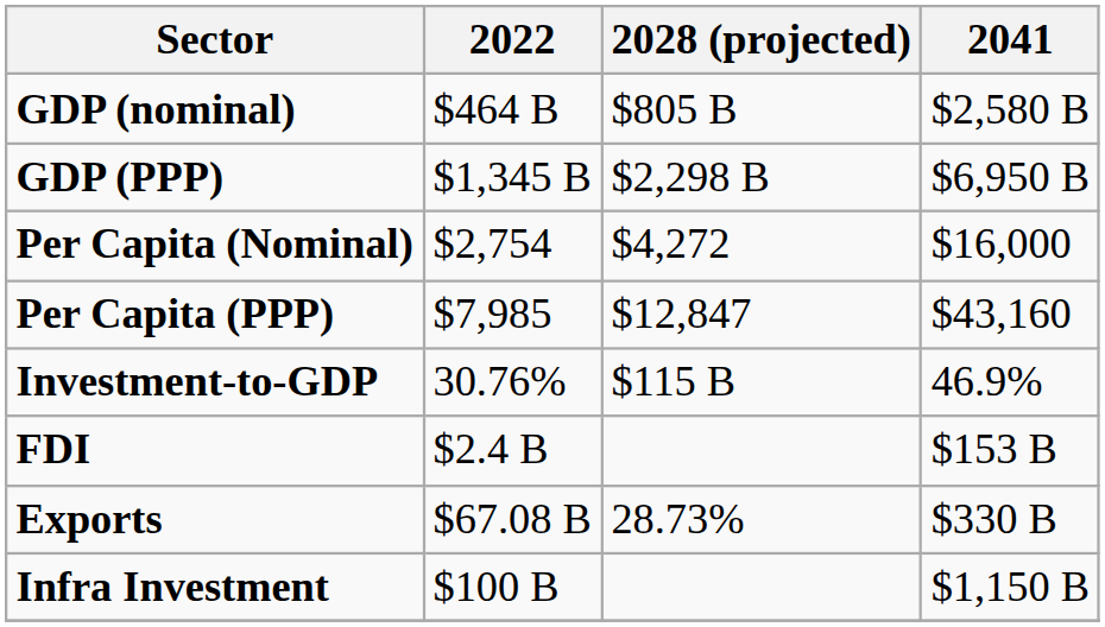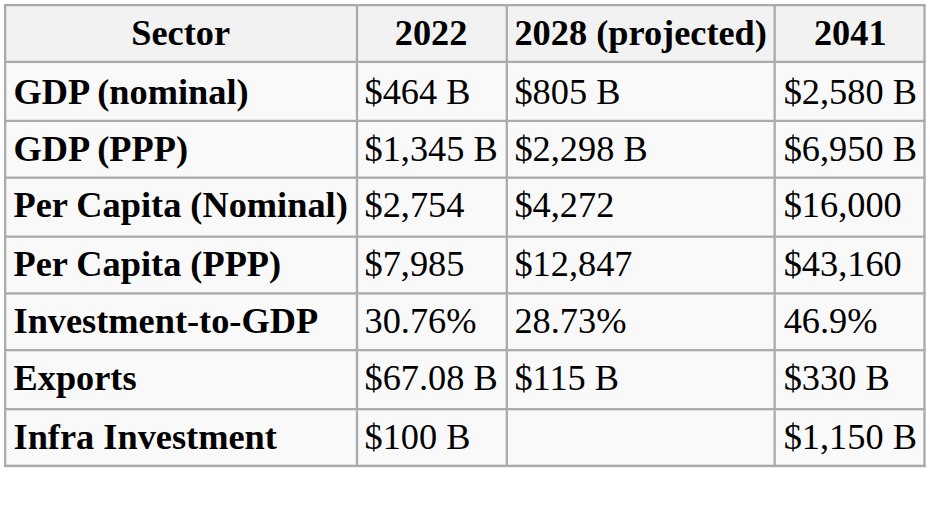 <table class="wikitable">
 <tr>
 <th>Sector</th>
 <th>2022</th>
 <th>2028 (projected)</th>
 <th>2041</th>
 </tr>
 <tr>
 <td><strong>GDP (nominal)</strong></td>
 <td>$464 B</td>
 <td>$805 B</td>
 <td>$2,580 B</td>
 </tr>
 <tr>
 <td><strong>GDP (PPP)</strong></td>
 <td>$1,345 B</td>
 <td>$2,298 B</td>
 <td>$6,950 B</td>
 </tr>
 <tr>
 <td><strong>Per Capita (Nominal)</strong></td>
 <td>$2,754</td>
 <td>$4,272</td>
 <td>$16,000</td>
 </tr>
 <tr>
 <td><strong>Per Capita (PPP)</strong></td>
 <td>$7,985</td>
 <td>$12,847</td>
 <td>$43,160</td>
 </tr>
 <tr>
 <td><strong>Investment-to-GDP</strong></td>
 <td>30.76%</td>
-<td>$115 B</td>
+<td>28.73%</td>
 <td>46.9%</td>
-</tr>
-<tr>
-<td><strong>FDI</strong></td>
-<td>$2.4 B</td>
-<td></td>
-<td>$153 B</td>
 </tr>
 <tr>
 <td><strong>Exports</strong></td>
 <td>$67.08 B</td>
-<td>28.73%</td>
+<td>$115 B</td>
 <td>$330 B</td>
 </tr>
 <tr>
 <td><strong>Infra Investment</strong></td>
 <td>$100 B</td>
 <td></td>
 <td>$1,150 B</td>
 </tr>
 <tr>
 </tr>
 </table>
